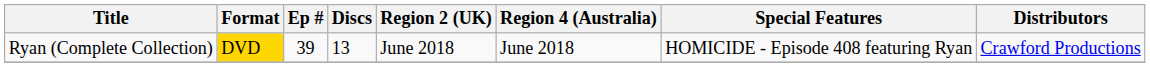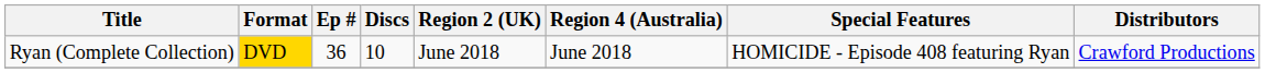 <table class="wikitable">
 <tr>
 <th>Title</th>
 <th>Format</th>
 <th>Ep #</th>
 <th>Discs</th>
 <th>Region 2 (UK)</th>
 <th>Region 4 (Australia)</th>
 <th>Special Features</th>
 <th>Distributors</th>
 </tr>
 <tr>
 <td>Ryan (Complete Collection)</td>
 <td style="background: gold;">DVD</td>
-<td style="text-align:center;">39</td>
-<td>13</td>
+<td style="text-align:center;">36</td>
+<td>10</td>
 <td>June 2018</td>
 <td>June 2018</td>
 <td>HOMICIDE - Episode 408 featuring Ryan</td>
 <td><a href='#'>Crawford Productions</a></td>
 </tr>
 <tr>
 </tr>
 </table>
